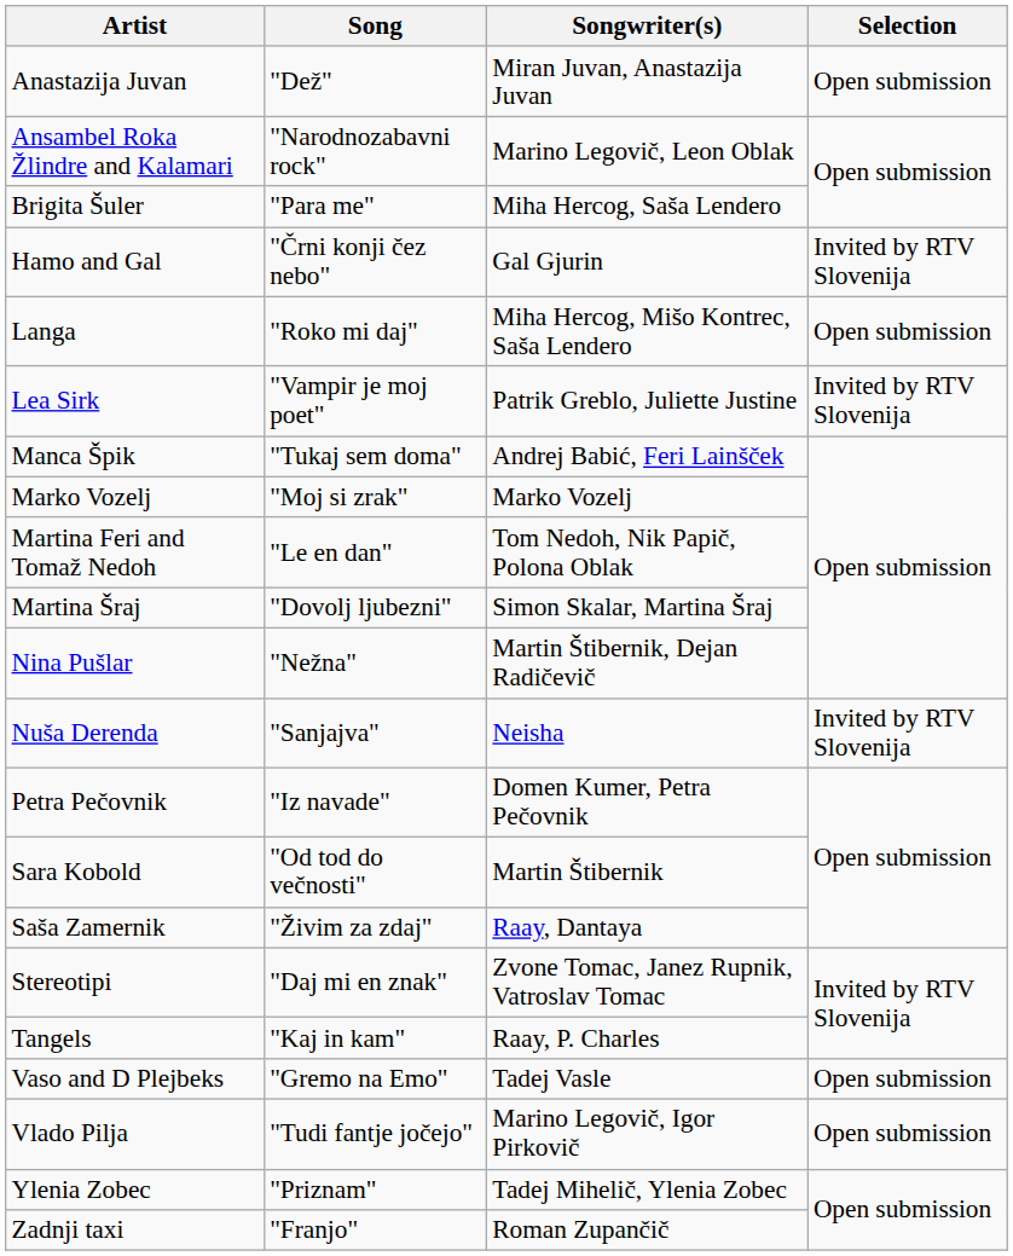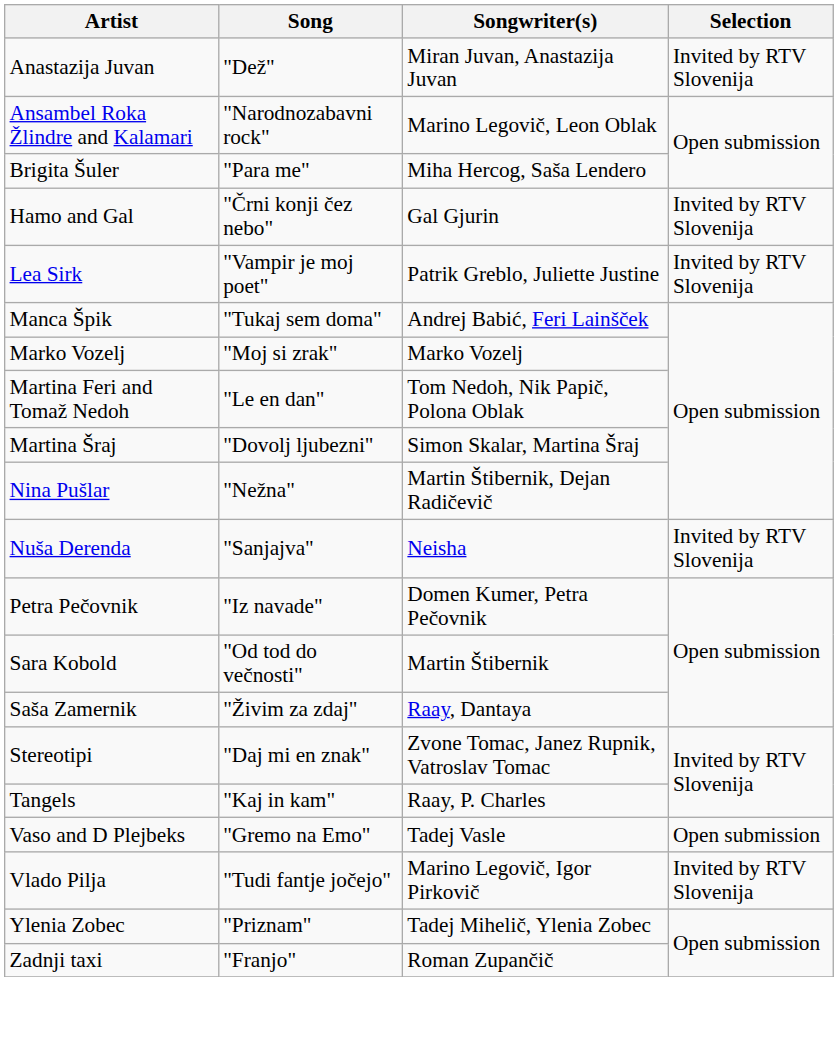 <table class="sortable wikitable" style="margin: 1em auto 1em auto">
 <tr>
 <th>Artist</th>
 <th>Song</th>
 <th>Songwriter(s)</th>
 <th>Selection</th>
 </tr>
 <tr>
 <td>Anastazija Juvan</td>
 <td>"Dež"</td>
 <td>Miran Juvan, Anastazija Juvan</td>
-<td>Open submission</td>
+<td>Invited by RTV Slovenija</td>
 </tr>
 <tr>
 <td><a href='#'>Ansambel Roka Žlindre</a> and <a href='#'>Kalamari</a></td>
 <td>"Narodnozabavni rock"</td>
 <td>Marino Legovič, Leon Oblak</td>
 <td rowspan="2">Open submission</td>
 </tr>
 <tr>
 <td>Brigita Šuler</td>
 <td>"Para me"</td>
 <td>Miha Hercog, Saša Lendero</td>
 </tr>
 <tr>
 <td>Hamo and Gal</td>
 <td>"Črni konji čez nebo"</td>
 <td>Gal Gjurin</td>
 <td>Invited by RTV Slovenija</td>
-</tr>
-<tr>
-<td>Langa</td>
-<td>"Roko mi daj"</td>
-<td>Miha Hercog, Mišo Kontrec, Saša Lendero</td>
-<td>Open submission</td>
 </tr>
 <tr>
 <td><a href='#'>Lea Sirk</a></td>
 <td>"Vampir je moj poet"</td>
 <td>Patrik Greblo, Juliette Justine</td>
 <td>Invited by RTV Slovenija</td>
 </tr>
 <tr>
 <td>Manca Špik</td>
 <td>"Tukaj sem doma"</td>
 <td>Andrej Babić, <a href='#'>Feri Lainšček</a></td>
 <td rowspan="5">Open submission</td>
 </tr>
 <tr>
 <td>Marko Vozelj</td>
 <td>"Moj si zrak"</td>
 <td>Marko Vozelj</td>
 </tr>
 <tr>
 <td>Martina Feri and Tomaž Nedoh</td>
 <td>"Le en dan"</td>
 <td>Tom Nedoh, Nik Papič, Polona Oblak</td>
 </tr>
 <tr>
 <td>Martina Šraj</td>
 <td>"Dovolj ljubezni"</td>
 <td>Simon Skalar, Martina Šraj</td>
 </tr>
 <tr>
 <td><a href='#'>Nina Pušlar</a></td>
 <td>"Nežna"</td>
 <td>Martin Štibernik, Dejan Radičevič</td>
 </tr>
 <tr>
 <td><a href='#'>Nuša Derenda</a></td>
 <td>"Sanjajva"</td>
 <td><a href='#'>Neisha</a></td>
 <td>Invited by RTV Slovenija</td>
 </tr>
 <tr>
 <td>Petra Pečovnik</td>
 <td>"Iz navade"</td>
 <td>Domen Kumer, Petra Pečovnik</td>
 <td rowspan="3">Open submission</td>
 </tr>
 <tr>
 <td>Sara Kobold</td>
 <td>"Od tod do večnosti"</td>
 <td>Martin Štibernik</td>
 </tr>
 <tr>
 <td>Saša Zamernik</td>
 <td>"Živim za zdaj"</td>
 <td><a href='#'>Raay</a>, Dantaya</td>
 </tr>
 <tr>
 <td>Stereotipi</td>
 <td>"Daj mi en znak"</td>
 <td>Zvone Tomac, Janez Rupnik, Vatroslav Tomac</td>
 <td rowspan="2">Invited by RTV Slovenija</td>
 </tr>
 <tr>
 <td>Tangels</td>
 <td>"Kaj in kam"</td>
 <td>Raay, P. Charles</td>
 </tr>
 <tr>
 <td>Vaso and D Plejbeks</td>
 <td>"Gremo na Emo"</td>
 <td>Tadej Vasle</td>
 <td>Open submission</td>
 </tr>
 <tr>
 <td>Vlado Pilja</td>
 <td>"Tudi fantje jočejo"</td>
 <td>Marino Legovič, Igor Pirkovič</td>
-<td>Open submission</td>
+<td>Invited by RTV Slovenija</td>
 </tr>
 <tr>
 <td>Ylenia Zobec</td>
 <td>"Priznam"</td>
 <td>Tadej Mihelič, Ylenia Zobec</td>
 <td rowspan="2">Open submission</td>
 </tr>
 <tr>
 <td>Zadnji taxi</td>
 <td>"Franjo"</td>
 <td>Roman Zupančič</td>
 </tr>
 </table>
